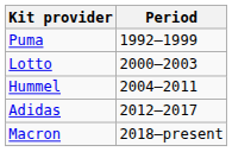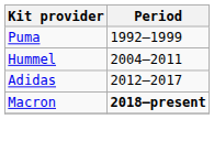 <table class="wikitable">
 <tr>
 <th>Kit provider</th>
 <th>Period</th>
 </tr>
 <tr>
 <td> <a href='#'>Puma</a></td>
 <td>1992–1999</td>
-</tr>
-<tr>
-<td> <a href='#'>Lotto</a></td>
-<td>2000–2003</td>
 </tr>
 <tr>
 <td> <a href='#'>Hummel</a></td>
 <td>2004–2011</td>
 </tr>
 <tr>
 <td> <a href='#'>Adidas</a></td>
 <td>2012–2017</td>
 </tr>
 <tr>
 <td> <a href='#'>Macron</a></td>
-<td>2018–present</td>
+<td><strong>2018–present</strong></td>
 </tr>
 <tr>
 </tr>
 </table>
